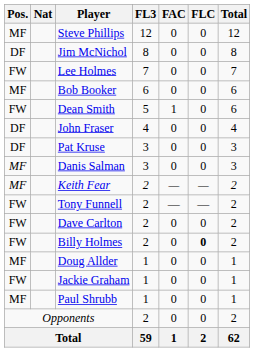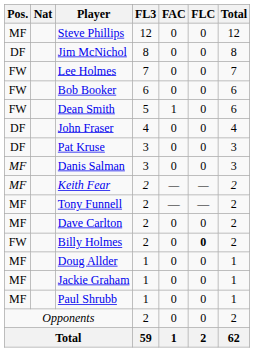 <table class="wikitable"  style="text-align:center; border:1px #aaa solid;">
 <tr>
 <th>Pos.</th>
 <th>Nat</th>
 <th>Player</th>
 <th>FL3</th>
 <th>FAC</th>
 <th>FLC</th>
 <th>Total</th>
 </tr>
 <tr>
 <td>MF</td>
 <td></td>
 <td style="text-align:left;"><a href='#'>Steve Phillips</a></td>
 <td>12</td>
 <td>0</td>
 <td>0</td>
 <td>12</td>
 </tr>
 <tr>
 <td>DF</td>
 <td></td>
 <td style="text-align:left;"><a href='#'>Jim McNichol</a></td>
 <td>8</td>
 <td>0</td>
 <td>0</td>
 <td>8</td>
 </tr>
 <tr>
 <td>FW</td>
 <td></td>
 <td style="text-align:left;"><a href='#'>Lee Holmes</a></td>
 <td>7</td>
 <td>0</td>
 <td>0</td>
 <td>7</td>
 </tr>
 <tr>
-<td>MF</td>
+<td>FW</td>
 <td></td>
 <td style="text-align:left;"><a href='#'>Bob Booker</a></td>
 <td>6</td>
 <td>0</td>
 <td>0</td>
 <td>6</td>
 </tr>
 <tr>
 <td>FW</td>
 <td></td>
 <td style="text-align:left;"><a href='#'>Dean Smith</a></td>
 <td>5</td>
 <td>1</td>
 <td>0</td>
 <td>6</td>
 </tr>
 <tr>
 <td>DF</td>
 <td></td>
 <td style="text-align:left;"><a href='#'>John Fraser</a></td>
 <td>4</td>
 <td>0</td>
 <td>0</td>
 <td>4</td>
 </tr>
 <tr>
 <td>DF</td>
 <td></td>
 <td style="text-align:left;"><a href='#'>Pat Kruse</a></td>
 <td>3</td>
 <td>0</td>
 <td>0</td>
 <td>3</td>
 </tr>
 <tr>
 <td><em>MF</em></td>
 <td></td>
 <td style="text-align:left;"><a href='#'>Danis Salman</a></td>
 <td>3</td>
 <td>0</td>
 <td>0</td>
 <td>3</td>
 </tr>
 <tr>
 <td><em>MF</em></td>
 <td><em></em></td>
 <td style="text-align:left;"><em><a href='#'>Keith Fear</a></em></td>
 <td><em>2</em></td>
 <td><em>—</em></td>
 <td><em>—</em></td>
 <td><em>2</em></td>
 </tr>
 <tr>
-<td>FW</td>
+<td>MF</td>
 <td></td>
 <td style="text-align:left;"><a href='#'>Tony Funnell</a></td>
 <td>2</td>
 <td>—</td>
 <td>—</td>
 <td>2</td>
 </tr>
 <tr>
-<td>FW</td>
+<td>MF</td>
 <td></td>
 <td style="text-align:left;"><a href='#'>Dave Carlton</a></td>
 <td>2</td>
 <td>0</td>
 <td>0</td>
 <td>2</td>
 </tr>
 <tr>
 <td>FW</td>
 <td></td>
 <td style="text-align:left;"><a href='#'>Billy Holmes</a></td>
 <td>2</td>
 <td>0</td>
 <td><strong>0</strong></td>
 <td>2</td>
 </tr>
 <tr>
 <td>MF</td>
 <td></td>
 <td style="text-align:left;"><a href='#'>Doug Allder</a></td>
 <td>1</td>
 <td>0</td>
 <td>0</td>
 <td>1</td>
 </tr>
 <tr>
-<td>FW</td>
+<td>MF</td>
 <td></td>
 <td style="text-align:left;"><a href='#'>Jackie Graham</a></td>
 <td>1</td>
 <td>0</td>
 <td>0</td>
 <td>1</td>
 </tr>
 <tr>
 <td>MF</td>
 <td></td>
 <td style="text-align:left;"><a href='#'>Paul Shrubb</a></td>
 <td>1</td>
 <td>0</td>
 <td>0</td>
 <td>1</td>
 </tr>
 <tr>
 <td colspan="3"><em>Opponents</em></td>
 <td>2</td>
 <td>0</td>
 <td>0</td>
 <td>2</td>
 </tr>
 <tr>
 <th colspan="3">Total</th>
 <th>59</th>
 <th>1</th>
 <th>2</th>
 <th>62</th>
 </tr>
 </table>
